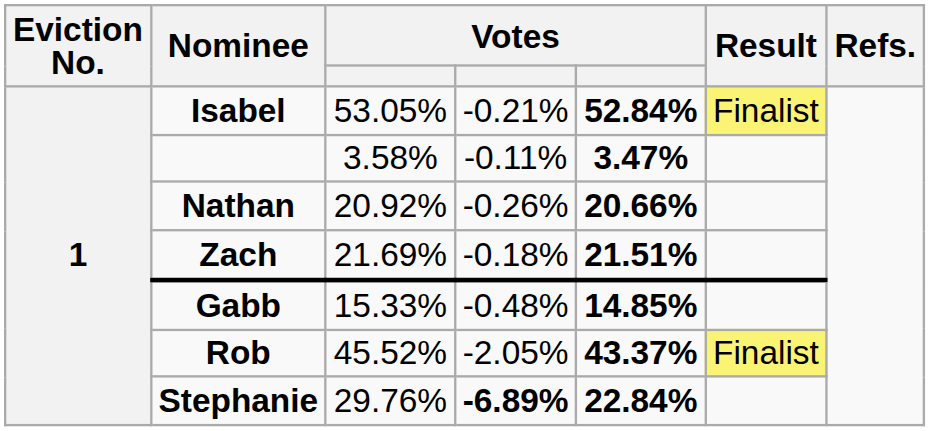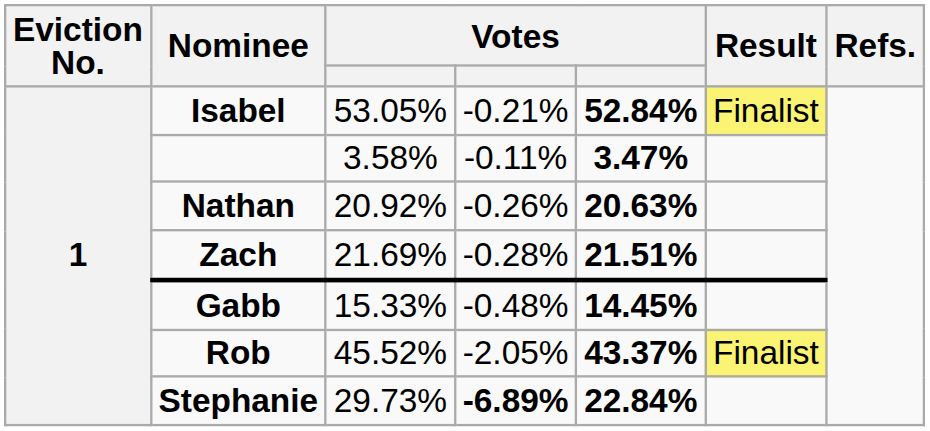 <table class="wikitable" style="text-align:center; font-size:90%; line-height:14px;" width="40%">
 <tr>
 <th rowspan="2" width="05%">Eviction No.</th>
 <th rowspan="2" width="05%">Nominee</th>
 <th colspan="3" width="15%">Votes</th>
 <th rowspan="2" width="10%">Result</th>
 <th rowspan="2" width="05%">Refs.</th>
 </tr>
 <tr>
 <th width="05%"></th>
 <th width="05%"></th>
 <th width="05%"></th>
 </tr>
 <tr>
 <th rowspan="7">1</th>
 <td><strong>Isabel</strong></td>
 <td>53.05%</td>
 <td>-0.21%</td>
 <td><strong>52.84%</strong></td>
 <td style="background-color:#FBF373">Finalist</td>
 <td rowspan="7"></td>
 </tr>
 <tr>
 <td><strong></strong></td>
 <td>3.58%</td>
 <td>-0.11%</td>
 <td><strong>3.47%</strong></td>
 <td></td>
 </tr>
 <tr>
 <td><strong>Nathan</strong></td>
 <td>20.92%</td>
 <td>-0.26%</td>
-<td><strong>20.66%</strong></td>
+<td><strong>20.63%</strong></td>
 <td></td>
 </tr>
 <tr>
 <td><strong>Zach</strong></td>
 <td>21.69%</td>
-<td>-0.18%</td>
+<td>-0.28%</td>
 <td><strong>21.51%</strong></td>
 <td></td>
 </tr>
 <tr style="border-top: 2px solid;">
 <td><strong>Gabb</strong></td>
 <td>15.33%</td>
 <td>-0.48%</td>
-<td><strong>14.85%</strong></td>
+<td><strong>14.45%</strong></td>
 <td></td>
 </tr>
 <tr>
 <td><strong>Rob</strong></td>
 <td>45.52%</td>
 <td>-2.05%</td>
 <td><strong>43.37%</strong></td>
 <td style="background-color:#FBF373">Finalist</td>
 </tr>
 <tr>
 <td><strong>Stephanie</strong></td>
-<td>29.76%</td>
+<td>29.73%</td>
 <td><strong>-6.89%</strong></td>
 <td><strong>22.84%</strong></td>
 <td></td>
 </tr>
 </table>
